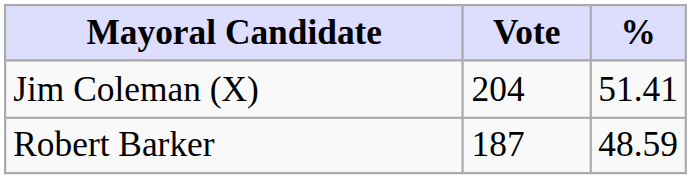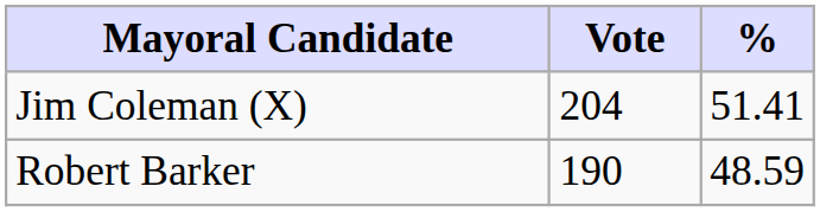 <table class="wikitable">
 <tr>
 <th style="background:#ddf; width:200px;">Mayoral Candidate </th>
 <th style="background:#ddf; width:50px;">Vote</th>
 <th style="background:#ddf; width:30px;">%</th>
 </tr>
 <tr>
 <td>Jim Coleman (X)</td>
 <td>204</td>
 <td>51.41</td>
 </tr>
 <tr>
 <td>Robert Barker</td>
-<td>187</td>
+<td>190</td>
 <td>48.59</td>
 </tr>
 </table>
